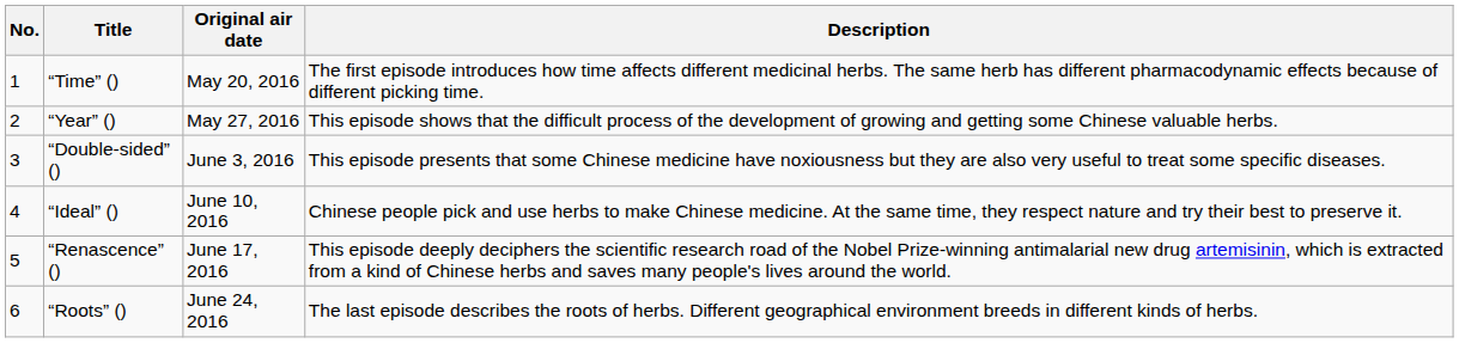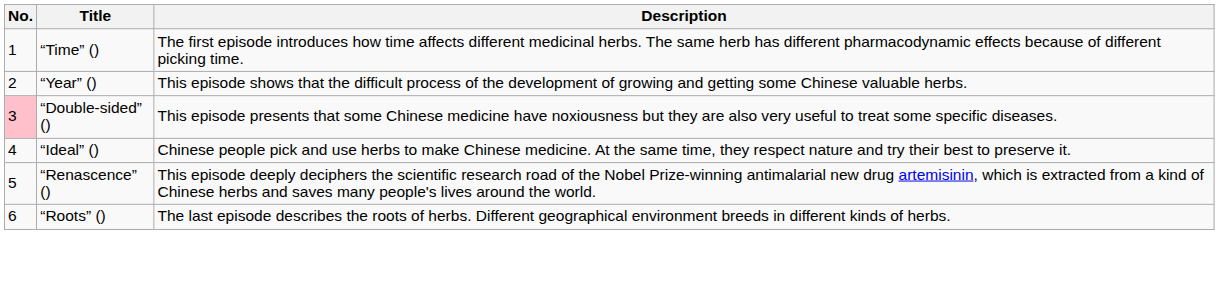 <table class="wikitable">
 <tr>
 <th>No.</th>
 <th>Title</th>
-<th>Original air date</th>
 <th>Description</th>
 </tr>
 <tr>
 <td>1</td>
 <td>“Time” ()</td>
-<td>May 20, 2016</td>
 <td>The first episode introduces how time affects different medicinal herbs. The same herb has different pharmacodynamic effects because of different picking time.</td>
 </tr>
 <tr>
 <td>2</td>
 <td>“Year” ()</td>
-<td>May 27, 2016</td>
 <td>This episode shows that the difficult process of the development of growing and getting some Chinese valuable herbs.</td>
 </tr>
 <tr>
-<td>3</td>
+<td style="background: pink;">3</td>
 <td>“Double-sided” ()</td>
-<td>June 3, 2016</td>
 <td>This episode presents that some Chinese medicine have noxiousness but they are also very useful to treat some specific diseases.</td>
 </tr>
 <tr>
 <td>4</td>
 <td>“Ideal” ()</td>
-<td>June 10, 2016</td>
 <td>Chinese people pick and use herbs to make Chinese medicine. At the same time, they respect nature and try their best to preserve it.</td>
 </tr>
 <tr>
 <td>5</td>
 <td>“Renascence” ()</td>
-<td>June 17, 2016</td>
 <td>This episode deeply deciphers the scientific research road of the Nobel Prize-winning antimalarial new drug <a href='#'>artemisinin</a>, which is extracted from a kind of Chinese herbs and saves many people's lives around the world.</td>
 </tr>
 <tr>
 <td>6</td>
 <td>“Roots” ()</td>
-<td>June 24, 2016</td>
 <td>The last episode describes the roots of herbs. Different geographical environment breeds in different kinds of herbs.</td>
 </tr>
 </table>
